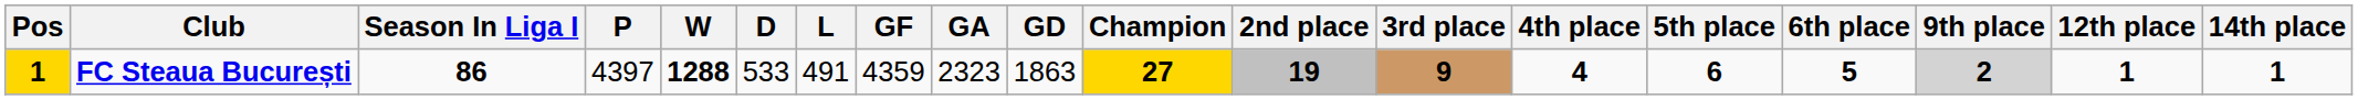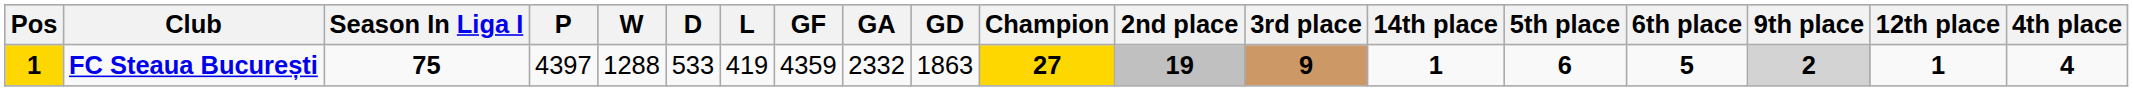 <table class="wikitable" align=center>
 <tr bgcolor="#efefef">
 <th>Pos</th>
 <th>Club</th>
 <th>Season In <a href='#'>Liga I</a></th>
 <th>P</th>
 <th>W</th>
 <th>D</th>
 <th>L</th>
 <th>GF</th>
 <th>GA</th>
 <th>GD</th>
 <th>Champion</th>
 <th>2nd place</th>
 <th>3rd place</th>
-<th>4th place</th>
+<th>14th place</th>
 <th>5th place</th>
 <th>6th place</th>
 <th>9th place</th>
 <th>12th place</th>
-<th>14th place</th>
+<th>4th place</th>
 </tr>
 <tr align=center>
 <td bgcolor=gold><strong>1</strong></td>
 <td><strong><a href='#'>FC Steaua București</a></strong></td>
-<td><strong>86</strong></td>
+<td><strong>75</strong></td>
 <td>4397</td>
-<td><strong>1288</strong></td>
+<td>1288</td>
 <td>533</td>
-<td>491</td>
+<td>419</td>
 <td>4359</td>
-<td>2323</td>
+<td>2332</td>
 <td>1863</td>
 <td bgcolor=gold><strong>27</strong></td>
 <td bgcolor=silver><strong>19</strong></td>
 <td bgcolor=cc9966><strong>9</strong></td>
-<td><strong>4</strong></td>
+<td><strong>1</strong></td>
 <td><strong>6</strong></td>
 <td><strong>5</strong></td>
 <td style="background: lightgrey;"><strong>2</strong></td>
 <td><strong>1</strong></td>
-<td><strong>1</strong></td>
+<td><strong>4</strong></td>
 </tr>
 </table>
